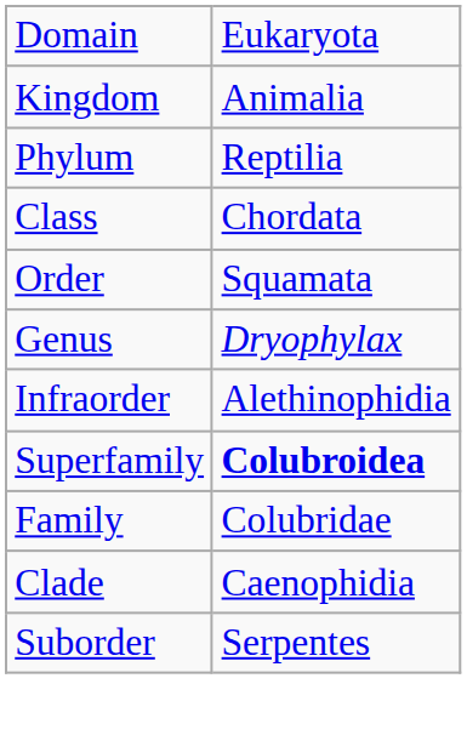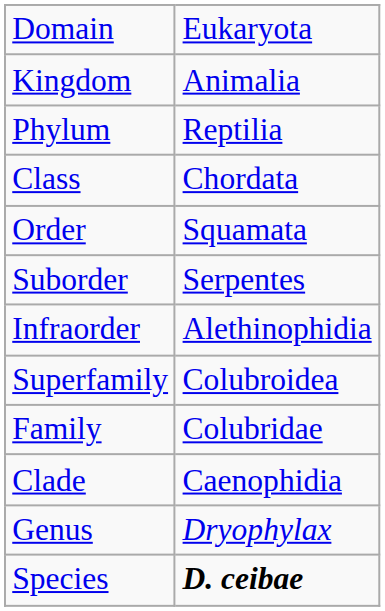 <table class="wikitable mw-collapsible mw-collapsed">
 <tr>
 <td><a href='#'>Domain</a></td>
 <td><a href='#'>Eukaryota</a></td>
 </tr>
 <tr>
 <td><a href='#'>Kingdom</a></td>
 <td><a href='#'>Animalia</a></td>
 </tr>
 <tr>
 <td><a href='#'>Phylum</a></td>
 <td><a href='#'>Reptilia</a></td>
 </tr>
 <tr>
 <td><a href='#'>Class</a></td>
 <td><a href='#'>Chordata</a></td>
 </tr>
 <tr>
 <td><a href='#'>Order</a></td>
 <td><a href='#'>Squamata</a></td>
 </tr>
 <tr>
-<td><a href='#'>Genus</a></td>
-<td><em><a href='#'>Dryophylax</a></em></td>
+<td><a href='#'>Suborder</a></td>
+<td><a href='#'>Serpentes</a></td>
 </tr>
 <tr>
 <td><a href='#'>Infraorder</a></td>
 <td><a href='#'>Alethinophidia</a></td>
 </tr>
 <tr>
 <td><a href='#'>Superfamily</a></td>
-<td><strong><a href='#'>Colubroidea</a></strong></td>
+<td><a href='#'>Colubroidea</a></td>
 </tr>
 <tr>
 <td><a href='#'>Family</a></td>
 <td><a href='#'>Colubridae</a></td>
 </tr>
 <tr>
 <td><a href='#'>Clade</a></td>
 <td><a href='#'>Caenophidia</a></td>
 </tr>
 <tr>
-<td><a href='#'>Suborder</a></td>
-<td><a href='#'>Serpentes</a></td>
+<td><a href='#'>Genus</a></td>
+<td><em><a href='#'>Dryophylax</a></em></td>
+</tr>
+<tr>
+<td><a href='#'>Species</a></td>
+<td><strong><em>D. ceibae</em></strong></td>
 </tr>
 </table>
